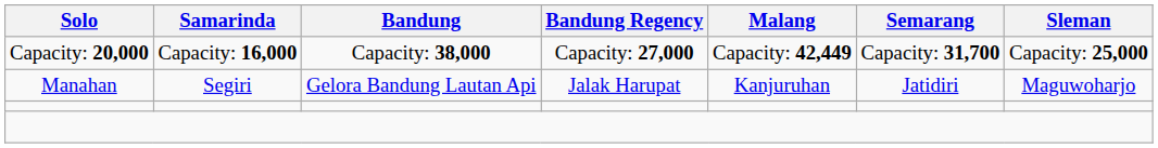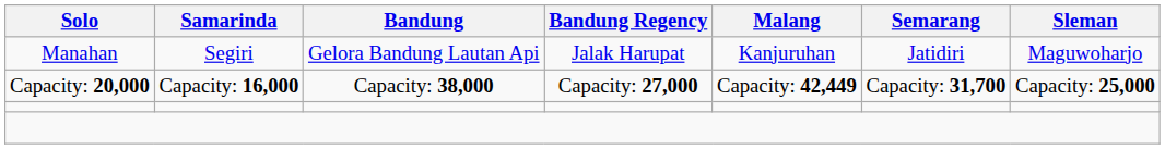 <table class="wikitable" style="text-align:center;">
 <tr>
 <th><a href='#'>Solo</a></th>
 <th><a href='#'>Samarinda</a></th>
 <th><a href='#'>Bandung</a></th>
 <th><a href='#'>Bandung Regency</a></th>
 <th><a href='#'>Malang</a></th>
 <th><a href='#'>Semarang</a></th>
 <th><a href='#'>Sleman</a></th>
 </tr>
 <tr>
+<td><a href='#'>Manahan</a></td>
+<td><a href='#'>Segiri</a></td>
+<td><a href='#'>Gelora Bandung Lautan Api</a></td>
+<td><a href='#'>Jalak Harupat</a></td>
+<td><a href='#'>Kanjuruhan</a></td>
+<td><a href='#'>Jatidiri</a></td>
+<td><a href='#'>Maguwoharjo</a></td>
+</tr>
+<tr>
 <td>Capacity: <strong>20,000</strong></td>
 <td>Capacity: <strong>16,000</strong></td>
 <td>Capacity: <strong>38,000</strong></td>
 <td>Capacity: <strong>27,000</strong></td>
 <td>Capacity: <strong>42,449</strong></td>
 <td>Capacity: <strong>	31,700</strong></td>
 <td>Capacity: <strong>	25,000</strong></td>
-</tr>
-<tr>
-<td><a href='#'>Manahan</a></td>
-<td><a href='#'>Segiri</a></td>
-<td><a href='#'>Gelora Bandung Lautan Api</a></td>
-<td><a href='#'>Jalak Harupat</a></td>
-<td><a href='#'>Kanjuruhan</a></td>
-<td><a href='#'>Jatidiri</a></td>
-<td><a href='#'>Maguwoharjo</a></td>
 </tr>
 <tr>
 <td></td>
 <td></td>
 <td></td>
 <td></td>
 <td></td>
 <td></td>
 <td></td>
 </tr>
 <tr>
 <td colspan=7><br></td>
 </tr>
 </table>
